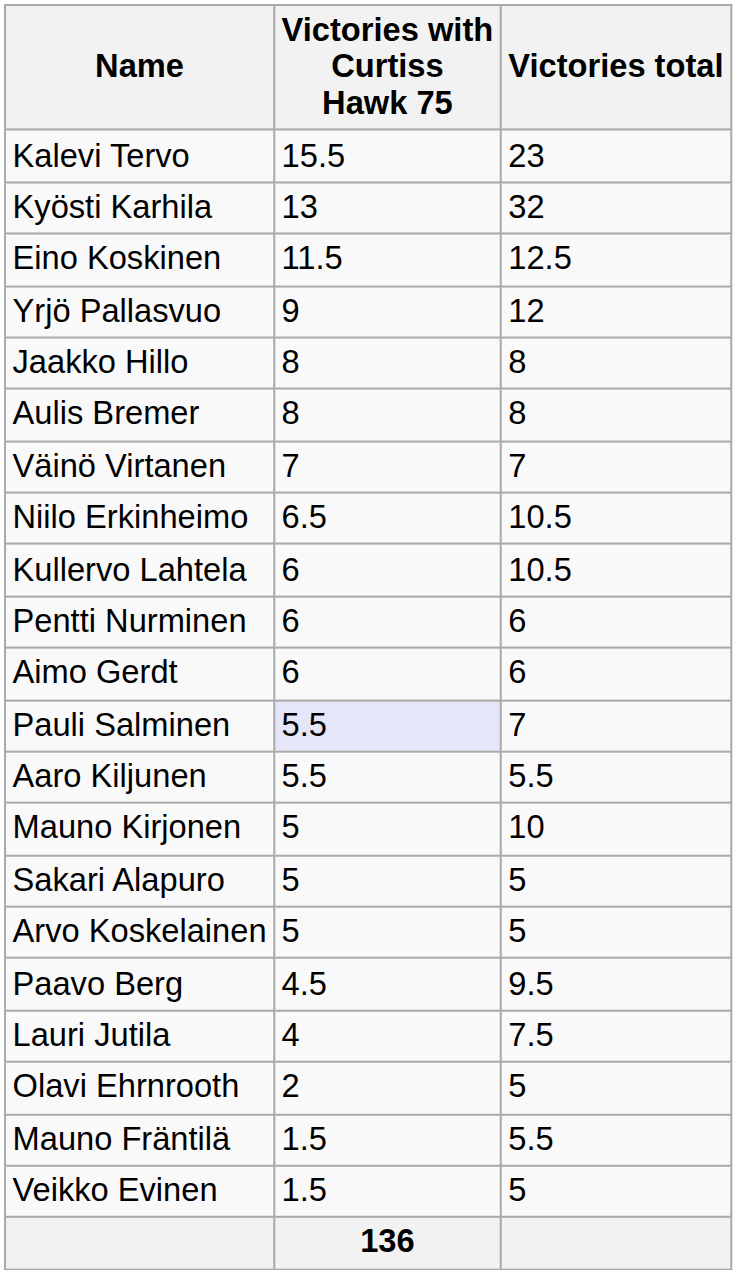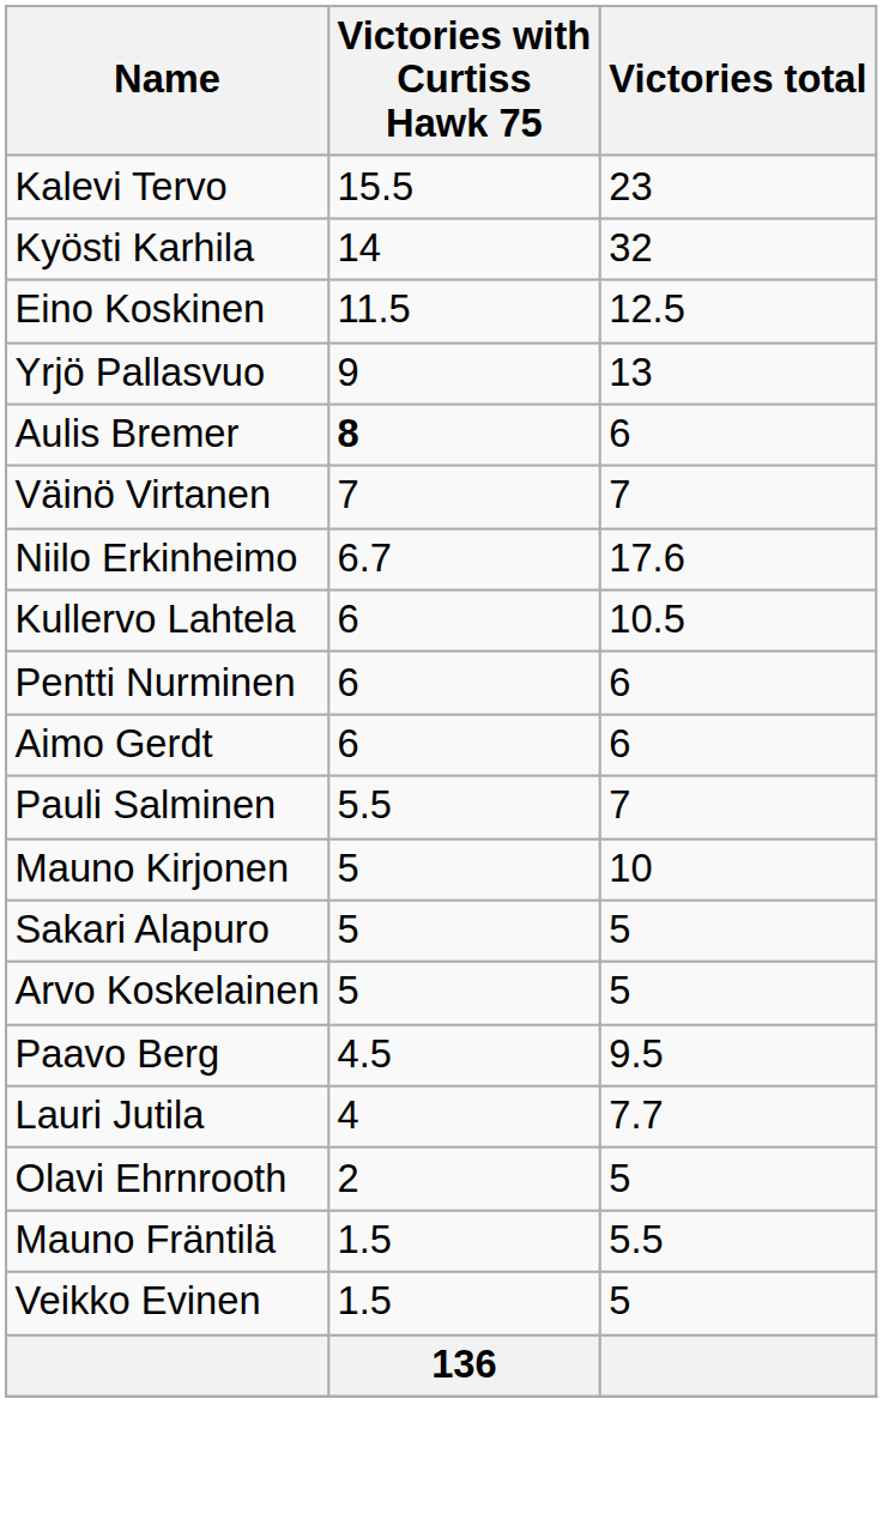 <table class="wikitable" border="1">
 <tr>
 <th>Name</th>
 <th>Victories with<br>Curtiss<br>Hawk 75</th>
 <th>Victories total</th>
 </tr>
 <tr>
 <td>Kalevi Tervo</td>
 <td>15.5</td>
 <td>23</td>
 </tr>
 <tr>
 <td>Kyösti Karhila</td>
-<td>13</td>
+<td>14</td>
 <td>32</td>
 </tr>
 <tr>
 <td>Eino Koskinen</td>
 <td>11.5</td>
 <td>12.5</td>
 </tr>
 <tr>
 <td>Yrjö Pallasvuo</td>
 <td>9</td>
-<td>12</td>
-</tr>
-<tr>
-<td>Jaakko Hillo</td>
-<td>8</td>
-<td>8</td>
+<td>13</td>
 </tr>
 <tr>
 <td>Aulis Bremer</td>
-<td>8</td>
-<td>8</td>
+<td><strong>8</strong></td>
+<td>6</td>
 </tr>
 <tr>
 <td>Väinö Virtanen</td>
 <td>7</td>
 <td>7</td>
 </tr>
 <tr>
 <td>Niilo Erkinheimo</td>
-<td>6.5</td>
-<td>10.5</td>
+<td>6.7</td>
+<td>17.6</td>
 </tr>
 <tr>
 <td>Kullervo Lahtela</td>
 <td>6</td>
 <td>10.5</td>
 </tr>
 <tr>
 <td>Pentti Nurminen</td>
 <td>6</td>
 <td>6</td>
 </tr>
 <tr>
 <td>Aimo Gerdt</td>
 <td>6</td>
 <td>6</td>
 </tr>
 <tr>
 <td>Pauli Salminen</td>
-<td style="background: lavender;">5.5</td>
+<td>5.5</td>
 <td>7</td>
-</tr>
-<tr>
-<td>Aaro Kiljunen</td>
-<td>5.5</td>
-<td>5.5</td>
 </tr>
 <tr>
 <td>Mauno Kirjonen</td>
 <td>5</td>
 <td>10</td>
 </tr>
 <tr>
 <td>Sakari Alapuro</td>
 <td>5</td>
 <td>5</td>
 </tr>
 <tr>
 <td>Arvo Koskelainen</td>
 <td>5</td>
 <td>5</td>
 </tr>
 <tr>
 <td>Paavo Berg</td>
 <td>4.5</td>
 <td>9.5</td>
 </tr>
 <tr>
 <td>Lauri Jutila</td>
 <td>4</td>
-<td>7.5</td>
+<td>7.7</td>
 </tr>
 <tr>
 <td>Olavi Ehrnrooth</td>
 <td>2</td>
 <td>5</td>
 </tr>
 <tr>
 <td>Mauno Fräntilä</td>
 <td>1.5</td>
 <td>5.5</td>
 </tr>
 <tr>
 <td>Veikko Evinen</td>
 <td>1.5</td>
 <td>5</td>
 </tr>
 <tr>
 <th></th>
 <th>136</th>
 <th></th>
 </tr>
 <tr>
 </tr>
 </table>
